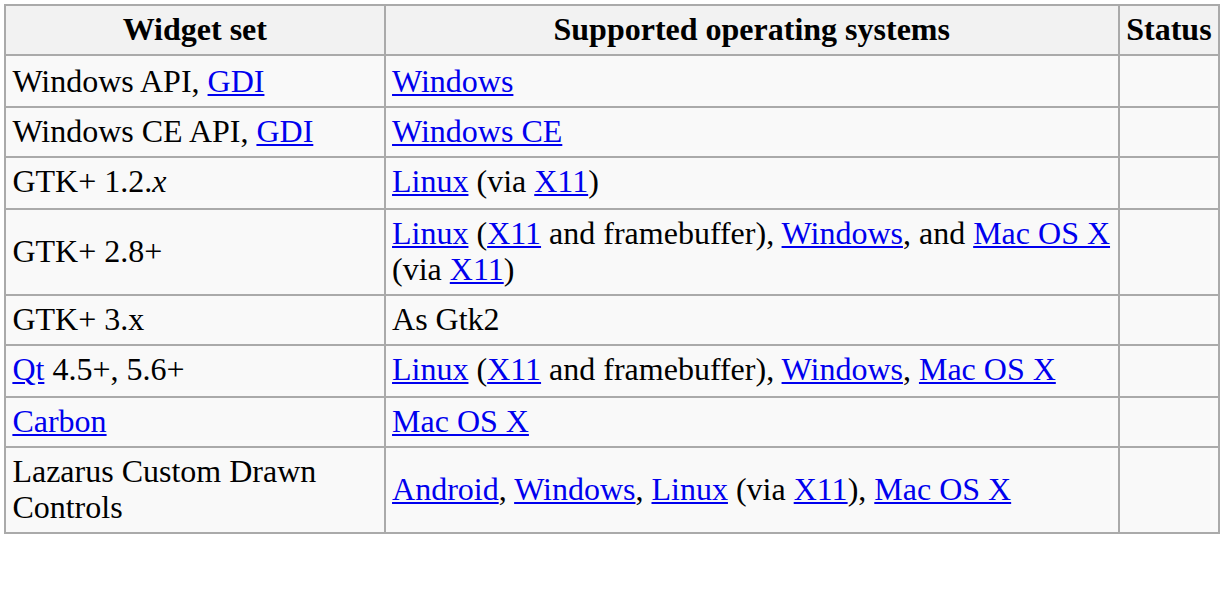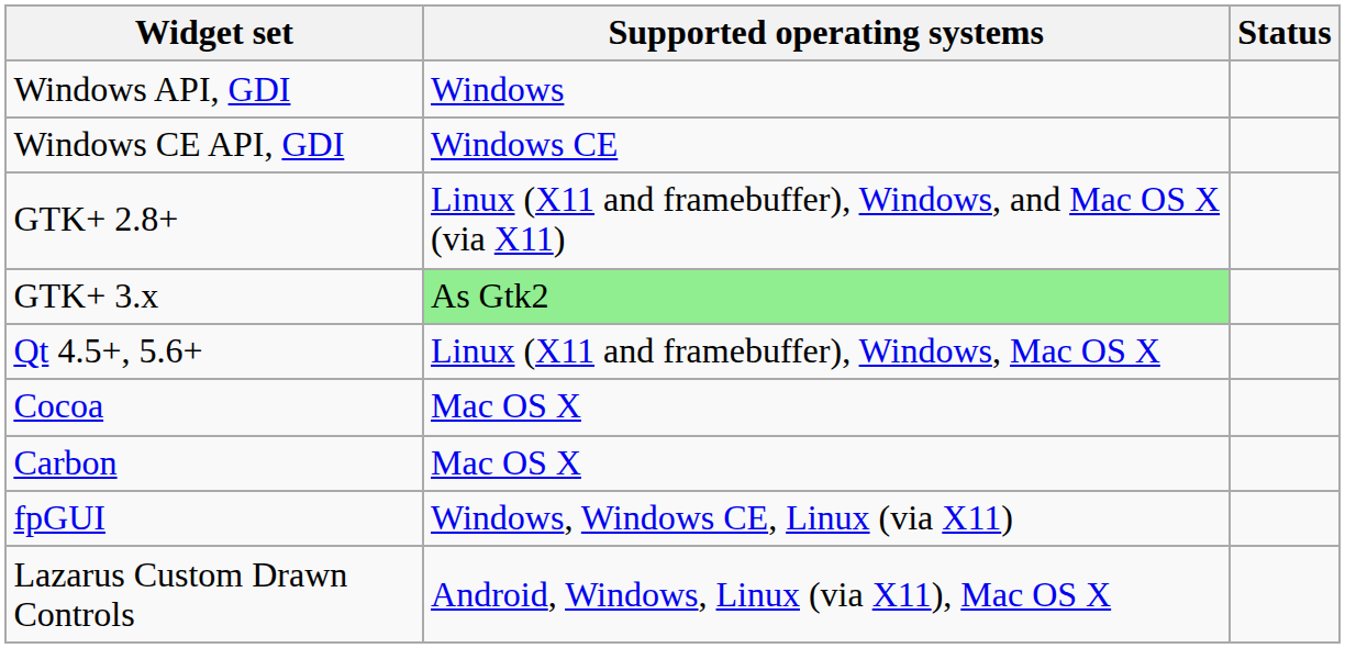 <table class="wikitable" border="1">
 <tr>
 <th>Widget set</th>
 <th>Supported operating systems</th>
 <th>Status</th>
 </tr>
 <tr>
 <td>Windows API, <a href='#'>GDI</a></td>
 <td><a href='#'>Windows</a></td>
 <td></td>
 </tr>
 <tr>
 <td>Windows CE API, <a href='#'>GDI</a></td>
 <td><a href='#'>Windows CE</a></td>
 <td></td>
 </tr>
 <tr>
-<td>GTK+ 1.2.<em>x</em></td>
-<td><a href='#'>Linux</a> (via <a href='#'>X11</a>)</td>
-<td></td>
-</tr>
-<tr>
 <td>GTK+ 2.8+</td>
 <td><a href='#'>Linux</a> (<a href='#'>X11</a> and framebuffer), <a href='#'>Windows</a>, and <a href='#'>Mac OS X</a> (via <a href='#'>X11</a>)</td>
 <td></td>
 </tr>
 <tr>
 <td>GTK+ 3.x</td>
-<td>As Gtk2</td>
+<td style="background: lightgreen;">As Gtk2</td>
 <td></td>
 </tr>
 <tr>
 <td><a href='#'>Qt</a> 4.5+, 5.6+</td>
 <td><a href='#'>Linux</a> (<a href='#'>X11</a> and framebuffer), <a href='#'>Windows</a>, <a href='#'>Mac OS X</a></td>
 <td></td>
 </tr>
 <tr>
+<td><a href='#'>Cocoa</a></td>
+<td><a href='#'>Mac OS X</a></td>
+<td></td>
+</tr>
+<tr>
 <td><a href='#'>Carbon</a></td>
 <td><a href='#'>Mac OS X</a></td>
+<td></td>
+</tr>
+<tr>
+<td><a href='#'>fpGUI</a></td>
+<td><a href='#'>Windows</a>, <a href='#'>Windows CE</a>, <a href='#'>Linux</a> (via <a href='#'>X11</a>)</td>
 <td></td>
 </tr>
 <tr>
 <td>Lazarus Custom Drawn Controls</td>
 <td><a href='#'>Android</a>, <a href='#'>Windows</a>, <a href='#'>Linux</a> (via <a href='#'>X11</a>), <a href='#'>Mac OS X</a></td>
 <td></td>
 </tr>
 <tr>
 </tr>
 </table>
